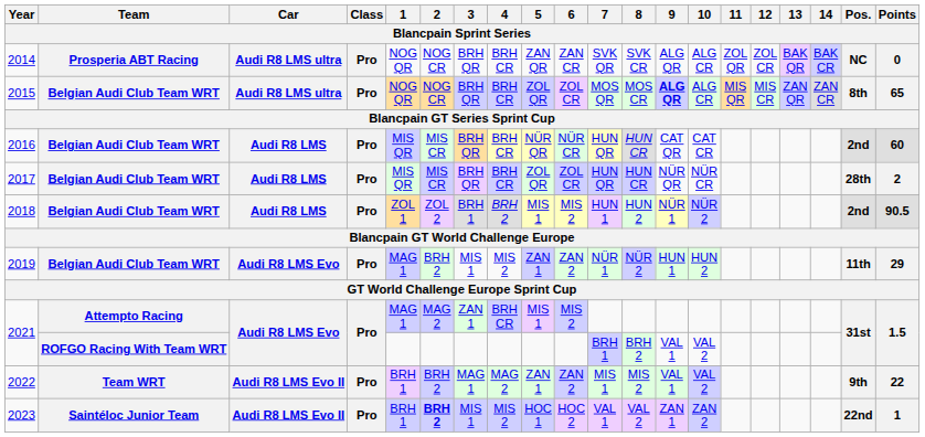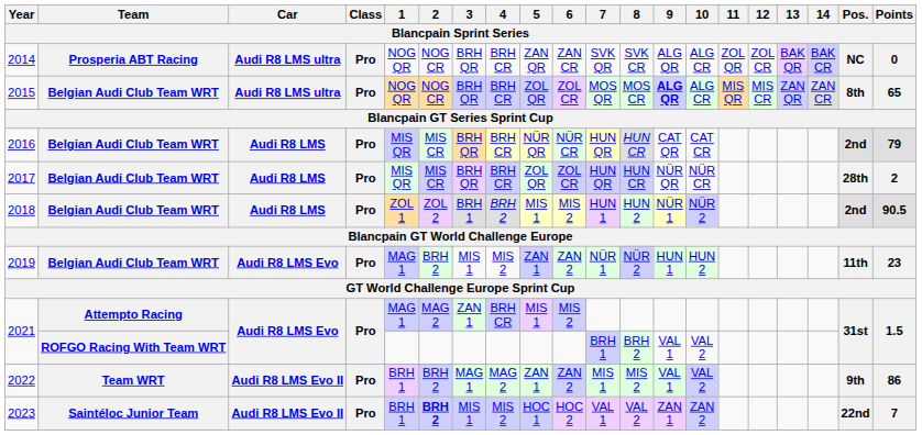 <table class="wikitable" border="1" style="text-align:center; font-size:85%;">
 <tr>
 <th>Year</th>
 <th>Team</th>
 <th>Car</th>
 <th>Class</th>
 <th>1</th>
 <th>2</th>
 <th>3</th>
 <th>4</th>
 <th>5</th>
 <th>6</th>
 <th>7</th>
 <th>8</th>
 <th>9</th>
 <th>10</th>
 <th>11</th>
 <th>12</th>
 <th>13</th>
 <th>14</th>
 <th>Pos.</th>
 <th>Points</th>
 </tr>
 <tr>
 <th colspan="20">Blancpain Sprint Series</th>
 </tr>
 <tr>
 <td><a href='#'>2014</a></td>
 <th><a href='#'>Prosperia ABT Racing</a></th>
 <th><a href='#'>Audi R8 LMS ultra</a></th>
 <th>Pro</th>
 <td><a href='#'>NOG<br>QR</a></td>
 <td><a href='#'>NOG<br>CR</a></td>
 <td><a href='#'>BRH<br>QR</a></td>
 <td><a href='#'>BRH<br>CR</a></td>
 <td><a href='#'>ZAN<br>QR</a></td>
 <td><a href='#'>ZAN<br>CR</a></td>
 <td><a href='#'>SVK<br>QR</a></td>
 <td><a href='#'>SVK<br>CR</a></td>
 <td><a href='#'>ALG<br>QR</a></td>
 <td><a href='#'>ALG<br>CR</a></td>
 <td><a href='#'>ZOL<br>QR</a></td>
 <td><a href='#'>ZOL<br>CR</a></td>
 <td style="background:#EFCFFF;"><a href='#'>BAK<br>QR</a><br></td>
 <td style="background:#CFCFFF;"><a href='#'>BAK<br>CR</a><br></td>
 <th>NC</th>
 <th>0</th>
 </tr>
 <tr>
 <td><a href='#'>2015</a></td>
 <th><a href='#'>Belgian Audi Club Team WRT</a></th>
 <th><a href='#'>Audi R8 LMS ultra</a></th>
 <th>Pro</th>
 <td style="background:#FFDF9F;"><a href='#'>NOG<br>QR</a><br></td>
 <td style="background:#FFDF9F;"><a href='#'>NOG<br>CR</a><br></td>
 <td style="background:#CFCFFF;"><a href='#'>BRH<br>QR</a><br></td>
 <td style="background:#CFCFFF;"><a href='#'>BRH<br>CR</a><br></td>
 <td style="background:#CFCFFF;"><a href='#'>ZOL<br>QR</a><br></td>
 <td style="background:#EFCFFF;"><a href='#'>ZOL<br>CR</a><br></td>
 <td style="background:#DFFFDF;"><a href='#'>MOS<br>QR</a><br></td>
 <td style="background:#DFFFDF;"><a href='#'>MOS<br>CR</a><br></td>
 <td style="background:#CFCFFF;"><strong><a href='#'>ALG<br>QR</a></strong><br></td>
 <td style="background:#DFFFDF;"><a href='#'>ALG<br>CR</a><br></td>
 <td style="background:#FFDF9F;"><a href='#'>MIS<br>QR</a><br></td>
 <td style="background:#DFFFDF;"><a href='#'>MIS<br>CR</a><br></td>
 <td style="background:#CFCFFF;"><a href='#'>ZAN<br>QR</a><br></td>
 <td style="background:#DFDFDF;"><a href='#'>ZAN<br>CR</a><br></td>
 <th>8th</th>
 <th>65</th>
 </tr>
 <tr>
 <th colspan="20">Blancpain GT Series Sprint Cup</th>
 </tr>
 <tr>
 <td><a href='#'>2016</a></td>
 <th><a href='#'>Belgian Audi Club Team WRT</a></th>
 <th><a href='#'>Audi R8 LMS</a></th>
 <th>Pro</th>
 <td style="background:#CFCFFF;"><a href='#'>MIS<br>QR</a><br></td>
 <td style="background:#DFFFDF;"><a href='#'>MIS<br>CR</a><br></td>
 <td style="background:#FFDF9F;"><a href='#'>BRH<br>QR</a><br></td>
 <td style="background:#FFFFBF;"><a href='#'>BRH<br>CR</a><br></td>
 <td style="background:#FFFFBF;"><a href='#'>NÜR<br>QR</a><br></td>
 <td style="background:#DFFFDF;"><a href='#'>NÜR<br>CR</a><br></td>
 <td style="background:#FFFFBF;"><a href='#'>HUN<br>QR</a><br></td>
 <td style="background:#DFDFDF;"><em><a href='#'>HUN<br>CR</a></em><br></td>
 <td><a href='#'>CAT<br>QR</a></td>
 <td><a href='#'>CAT<br>CR</a></td>
 <td></td>
 <td></td>
 <td></td>
 <td></td>
 <th style="background:#DFDFDF;"><strong>2nd</strong></th>
-<th style="background:#DFDFDF;"><strong>60</strong></th>
+<th style="background:#DFDFDF;"><strong>79</strong></th>
 </tr>
 <tr>
 <td><a href='#'>2017</a></td>
 <th><a href='#'>Belgian Audi Club Team WRT</a></th>
 <th><a href='#'>Audi R8 LMS</a></th>
 <th>Pro</th>
 <td style="background:#DFFFDF;"><a href='#'>MIS<br>QR</a><br></td>
 <td style="background:#CFCFFF;"><a href='#'>MIS<br>CR</a><br></td>
 <td style="background:#EFCFFF;"><a href='#'>BRH<br>QR</a><br></td>
 <td style="background:#CFCFFF;"><a href='#'>BRH<br>CR</a><br></td>
 <td style="background:#DFFFDF;"><a href='#'>ZOL<br>QR</a><br></td>
 <td style="background:#CFCFFF;"><a href='#'>ZOL<br>CR</a><br></td>
 <td style="background:#CFCFFF;"><a href='#'>HUN<br>QR</a><br></td>
 <td style="background:#CFCFFF;"><a href='#'>HUN<br>CR</a><br></td>
 <td><a href='#'>NÜR<br>QR</a></td>
 <td><a href='#'>NÜR<br>CR</a></td>
 <td></td>
 <td></td>
 <td></td>
 <td></td>
 <th>28th</th>
 <th>2</th>
 </tr>
 <tr>
 <td><a href='#'>2018</a></td>
 <th><a href='#'>Belgian Audi Club Team WRT</a></th>
 <th><a href='#'>Audi R8 LMS</a></th>
 <th>Pro</th>
 <td style="background:#FFDF9F;"><a href='#'>ZOL<br>1</a><br></td>
 <td style="background:#EFCFFF;"><a href='#'>ZOL<br>2</a><br></td>
 <td style="background:#DFDFDF;"><a href='#'>BRH<br>1</a><br></td>
 <td style="background:#DFDFDF;"><em><a href='#'>BRH<br>2</a></em><br></td>
 <td style="background:#FFFFBF;"><a href='#'>MIS<br>1</a><br></td>
 <td style="background:#FFFFBF;"><a href='#'>MIS<br>2</a><br></td>
 <td style="background:#EFCFFF;"><a href='#'>HUN<br>1</a><br></td>
 <td style="background:#DFFFDF;"><a href='#'>HUN<br>2</a><br></td>
 <td style="background:#FFFFBF;"><a href='#'>NÜR<br>1</a><br></td>
 <td style="background:#CFCFFF;"><a href='#'>NÜR<br>2</a><br></td>
 <td></td>
 <td></td>
 <td></td>
 <td></td>
 <th style="background:#DFDFDF;"><strong>2nd</strong></th>
 <th style="background:#DFDFDF;"><strong>90.5</strong></th>
 </tr>
 <tr>
 <th colspan="20">Blancpain GT World Challenge Europe</th>
 </tr>
 <tr>
 <td><a href='#'>2019</a></td>
 <th><a href='#'>Belgian Audi Club Team WRT</a></th>
 <th><a href='#'>Audi R8 LMS Evo</a></th>
 <th>Pro</th>
 <td style="background:#CFCFFF;"><a href='#'>MAG<br>1</a><br></td>
 <td style="background:#DFFFDF;"><a href='#'>BRH<br>2</a><br></td>
 <td><a href='#'>MIS<br>1</a></td>
 <td><a href='#'>MIS<br>2</a></td>
 <td style="background:#CFCFFF;"><a href='#'>ZAN<br>1</a><br></td>
 <td style="background:#DFFFDF;"><a href='#'>ZAN<br>2</a><br></td>
 <td style="background:#DFFFDF;"><a href='#'>NÜR<br>1</a><br></td>
 <td style="background:#CFCFFF;"><a href='#'>NÜR<br>2</a><br></td>
 <td style="background:#DFFFDF;"><a href='#'>HUN<br>1</a><br></td>
 <td style="background:#DFFFDF;"><a href='#'>HUN<br>2</a><br></td>
 <td></td>
 <td></td>
 <td></td>
 <td></td>
 <th>11th</th>
-<th>29</th>
+<th>23</th>
 </tr>
 <tr>
 <th colspan="20">GT World Challenge Europe Sprint Cup</th>
 </tr>
 <tr>
 <td rowspan=2><a href='#'>2021</a></td>
 <th><a href='#'>Attempto Racing</a></th>
 <th rowspan=2><a href='#'>Audi R8 LMS Evo</a></th>
 <th rowspan=2>Pro</th>
 <td style="background:#CFCFFF;"><a href='#'>MAG<br>1</a><br></td>
 <td style="background:#CFCFFF;"><a href='#'>MAG<br>2</a><br></td>
 <td style="background:#DFFFDF;"><a href='#'>ZAN<br>1</a><br></td>
 <td style="background:#CFCFFF;"><a href='#'>BRH<br>CR</a><br></td>
 <td style="background:#EFCFFF;"><a href='#'>MIS<br>1</a><br></td>
 <td style="background:#CFCFFF;"><a href='#'>MIS<br>2</a><br></td>
 <td></td>
 <td></td>
 <td></td>
 <td></td>
 <td></td>
 <td></td>
 <td></td>
 <td></td>
 <th rowspan=2>31st</th>
 <th rowspan=2>1.5</th>
 </tr>
 <tr>
 <th><a href='#'>ROFGO Racing With Team WRT</a></th>
 <td></td>
 <td></td>
 <td></td>
 <td></td>
 <td></td>
 <td></td>
 <td style="background:#CFCFFF;"><a href='#'>BRH<br>1</a><br></td>
 <td style="background:#DFFFDF;"><a href='#'>BRH<br>2</a><br></td>
 <td><a href='#'>VAL<br>1</a></td>
 <td><a href='#'>VAL <br>2</a></td>
 <td></td>
 <td></td>
 <td></td>
 <td></td>
 </tr>
 <tr>
 <td><a href='#'>2022</a></td>
 <th><a href='#'>Team WRT</a></th>
 <th><a href='#'>Audi R8 LMS Evo II</a></th>
 <th>Pro</th>
 <td style="background:#EFCFFF;"><a href='#'>BRH<br>1</a><br></td>
 <td style="background:#CFCFFF;"><a href='#'>BRH<br>2</a><br></td>
 <td style="background:#DFFFDF;"><a href='#'>MAG<br>1</a><br></td>
 <td style="background:#DFFFDF;"><a href='#'>MAG<br>2</a><br></td>
 <td style="background:#DFFFDF;"><a href='#'>ZAN<br>1</a><br></td>
 <td style="background:#CFCFFF;"><a href='#'>ZAN<br>2</a><br></td>
 <td style="background:#DFFFDF;"><a href='#'>MIS<br>1</a><br></td>
 <td style="background:#DFFFDF;"><a href='#'>MIS<br>2</a><br></td>
 <td style="background:#DFFFDF;"><a href='#'>VAL<br>1</a><br></td>
 <td style="background:#CFCFFF;"><a href='#'>VAL <br>2</a><br></td>
 <td></td>
 <td></td>
 <td></td>
 <td></td>
 <th>9th</th>
-<th>22</th>
+<th>86</th>
 </tr>
 <tr>
 <td><a href='#'>2023</a></td>
 <th><a href='#'>Saintéloc Junior Team</a></th>
 <th><a href='#'>Audi R8 LMS Evo II</a></th>
 <th>Pro</th>
 <td style="background:#CFCFFF;"><a href='#'>BRH<br>1</a><br></td>
 <td style="background:#CFCFFF;"><strong><a href='#'>BRH<br>2</a></strong><br></td>
 <td style="background:#CFCFFF;"><a href='#'>MIS<br>1</a><br></td>
 <td style="background:#CFCFFF;"><a href='#'>MIS<br>2</a><br></td>
 <td style="background:#CFCFFF;"><a href='#'>HOC<br>1</a><br></td>
 <td style="background:#EFCFFF;"><a href='#'>HOC<br>2</a><br></td>
 <td style="background:#EFCFFF;"><a href='#'>VAL<br>1</a><br></td>
 <td style="background:#EFCFFF;"><a href='#'>VAL<br>2</a><br></td>
 <td style="background:#EFCFFF;"><a href='#'>ZAN<br>1</a><br></td>
 <td style="background:#CFCFFF;"><a href='#'>ZAN<br>2</a><br></td>
 <td></td>
 <td></td>
 <td></td>
 <td></td>
 <th>22nd</th>
-<th>1</th>
+<th>7</th>
 </tr>
 </table>
